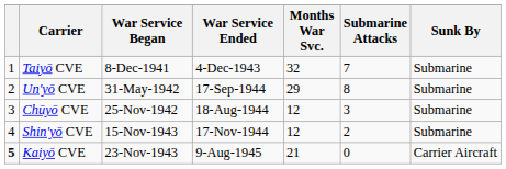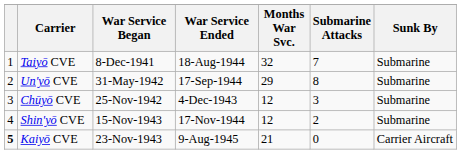 <table class="wikitable">
 <tr>
 </tr>
 <tr>
 <th scope="col" style="width: 10px;"></th>
 <th scope="col" style="width: 90px;">Carrier</th>
 <th scope="col" width="100px">War Service Began</th>
 <th scope="col" width="100px">War Service Ended</th>
 <th scope="col" width="60px">Months War Svc.</th>
 <th scope="col" width="60px">Submarine Attacks</th>
 <th scope="col" width="100px">Sunk By</th>
 </tr>
 <tr>
 <td>1</td>
 <td><em><a href='#'>Taiyō</a></em> CVE</td>
 <td>8-Dec-1941</td>
-<td>4-Dec-1943</td>
+<td>18-Aug-1944</td>
 <td>32</td>
 <td>7</td>
 <td>Submarine</td>
 </tr>
 <tr>
 <td>2</td>
 <td><em><a href='#'>Un'yō</a></em> CVE</td>
 <td>31-May-1942</td>
 <td>17-Sep-1944</td>
 <td>29</td>
 <td>8</td>
 <td>Submarine</td>
 </tr>
 <tr>
 <td>3</td>
 <td><em><a href='#'>Chūyō</a></em> CVE</td>
 <td>25-Nov-1942</td>
-<td>18-Aug-1944</td>
+<td>4-Dec-1943</td>
 <td>12</td>
 <td>3</td>
 <td>Submarine</td>
 </tr>
 <tr>
 <td>4</td>
 <td><em><a href='#'>Shin'yō</a></em> CVE</td>
 <td>15-Nov-1943</td>
 <td>17-Nov-1944</td>
 <td>12</td>
 <td>2</td>
 <td>Submarine</td>
 </tr>
 <tr>
 <td><strong>5</strong></td>
 <td><em><a href='#'>Kaiyō</a></em> CVE</td>
 <td>23-Nov-1943</td>
 <td>9-Aug-1945</td>
 <td>21</td>
 <td>0</td>
 <td>Carrier Aircraft</td>
 </tr>
 </table>
